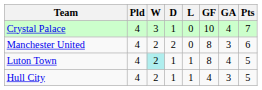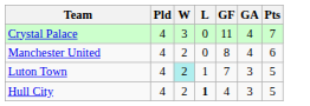 <table class="wikitable" style="text-align: center;">
 <tr>
 <th width="185">Team</th>
 <th width="20">Pld</th>
 <th width="20">W</th>
-<th width="20">D</th>
 <th width="20">L</th>
 <th width="20">GF</th>
 <th width="20">GA</th>
 <th width="20">Pts</th>
 </tr>
 <tr style="background: #ccffcc;">
 <td align="left"><a href='#'>Crystal Palace</a></td>
 <td>4</td>
 <td>3</td>
-<td>1</td>
 <td>0</td>
-<td>10</td>
+<td>11</td>
 <td>4</td>
 <td>7</td>
 </tr>
 <tr>
 <td align="left"><a href='#'>Manchester United</a></td>
 <td>4</td>
 <td>2</td>
-<td>2</td>
 <td>0</td>
 <td>8</td>
-<td>3</td>
+<td>4</td>
 <td>6</td>
 </tr>
 <tr>
 <td align="left"><a href='#'>Luton Town</a></td>
 <td>4</td>
 <td style="background: paleturquoise;">2</td>
 <td>1</td>
-<td>1</td>
-<td>8</td>
-<td>4</td>
+<td>7</td>
+<td>3</td>
 <td>5</td>
 </tr>
 <tr>
 <td align="left"><a href='#'>Hull City</a></td>
 <td>4</td>
 <td>2</td>
-<td>1</td>
-<td>1</td>
+<td><strong>1</strong></td>
 <td>4</td>
 <td>3</td>
 <td>5</td>
 </tr>
 </table>
